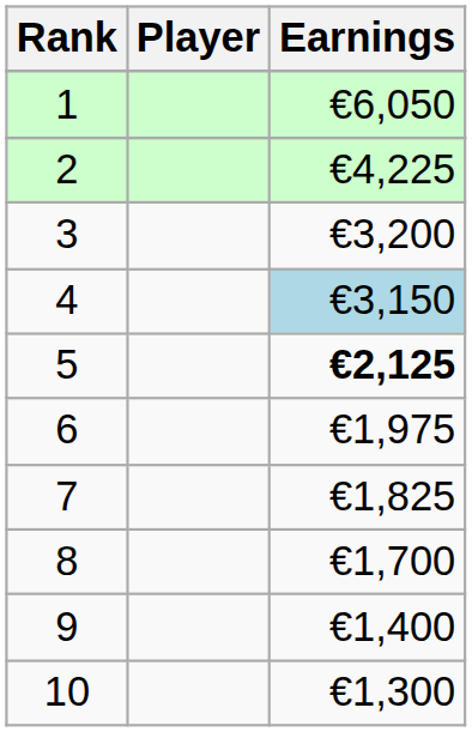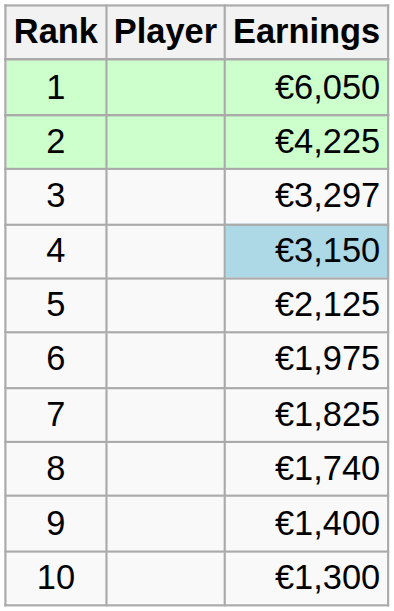 <table class="wikitable" style="float:right; text-align:right; margin-left:1em">
 <tr>
 <th>Rank</th>
 <th>Player</th>
 <th>Earnings</th>
 </tr>
 <tr>
 </tr>
 <tr style="background-color:#ccffcc">
 <td align=center>1</td>
 <td style="text-align:left"></td>
 <td>€6,050</td>
 </tr>
 <tr>
 </tr>
 <tr style="background-color:#ccffcc">
 <td align=center>2</td>
 <td style="text-align:left"></td>
 <td>€4,225</td>
 </tr>
 <tr>
 <td align=center>3</td>
 <td style="text-align:left"></td>
-<td>€3,200</td>
+<td>€3,297</td>
 </tr>
 <tr>
 <td align=center>4</td>
 <td style="text-align:left"></td>
 <td style="background: lightblue;">€3,150</td>
 </tr>
 <tr>
 <td align=center>5</td>
 <td style="text-align:left"></td>
-<td><strong>€2,125</strong></td>
+<td>€2,125</td>
 </tr>
 <tr>
 <td align=center>6</td>
 <td style="text-align:left"></td>
 <td>€1,975</td>
 </tr>
 <tr>
 <td align=center>7</td>
 <td style="text-align:left"></td>
 <td>€1,825</td>
 </tr>
 <tr>
 <td align=center>8</td>
 <td style="text-align:left"></td>
-<td>€1,700</td>
+<td>€1,740</td>
 </tr>
 <tr>
 <td align=center>9</td>
 <td style="text-align:left"></td>
 <td>€1,400</td>
 </tr>
 <tr>
 <td align=center>10</td>
 <td style="text-align:left"></td>
 <td>€1,300</td>
 </tr>
 </table>
